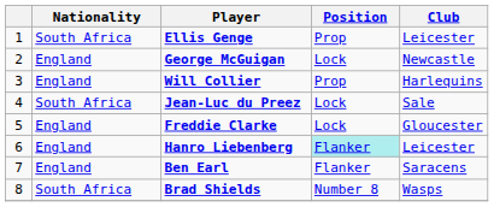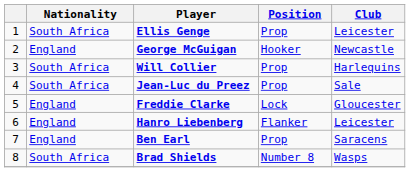 <table class="wikitable">
 <tr>
 <th width=20></th>
 <th width=120>Nationality</th>
 <th width=140>Player</th>
 <th width=80><a href='#'>Position</a></th>
 <th width=80><a href='#'>Club</a></th>
 </tr>
 <tr>
 <td align=center>1</td>
 <td> <a href='#'>South Africa</a></td>
 <td><strong><a href='#'>Ellis Genge</a></strong></td>
 <td><a href='#'>Prop</a></td>
 <td><a href='#'>Leicester</a></td>
 </tr>
 <tr>
 <td align=center>2</td>
 <td> <a href='#'>England</a></td>
 <td><strong><a href='#'>George McGuigan</a></strong></td>
-<td><a href='#'>Lock</a></td>
+<td><a href='#'>Hooker</a></td>
 <td><a href='#'>Newcastle</a></td>
 </tr>
 <tr>
 <td align=center>3</td>
-<td> <a href='#'>England</a></td>
+<td> <a href='#'>South Africa</a></td>
 <td><strong><a href='#'>Will Collier</a></strong></td>
 <td><a href='#'>Prop</a></td>
 <td><a href='#'>Harlequins</a></td>
 </tr>
 <tr>
 <td align=center>4</td>
 <td> <a href='#'>South Africa</a></td>
 <td><strong><a href='#'>Jean-Luc du Preez</a></strong></td>
-<td><a href='#'>Lock</a></td>
+<td><a href='#'>Prop</a></td>
 <td><a href='#'>Sale</a></td>
 </tr>
 <tr>
 <td align=center>5</td>
 <td> <a href='#'>England</a></td>
 <td><strong><a href='#'>Freddie Clarke</a></strong></td>
 <td><a href='#'>Lock</a></td>
 <td><a href='#'>Gloucester</a></td>
 </tr>
 <tr>
 <td align=center>6</td>
 <td> <a href='#'>England</a></td>
 <td><strong><a href='#'>Hanro Liebenberg</a></strong></td>
-<td style="background: paleturquoise;"><a href='#'>Flanker</a></td>
+<td><a href='#'>Flanker</a></td>
 <td><a href='#'>Leicester</a></td>
 </tr>
 <tr>
 <td align=center>7</td>
 <td> <a href='#'>England</a></td>
 <td><strong><a href='#'>Ben Earl</a></strong></td>
-<td><a href='#'>Flanker</a></td>
+<td><a href='#'>Prop</a></td>
 <td><a href='#'>Saracens</a></td>
 </tr>
 <tr>
 <td align=center>8</td>
 <td> <a href='#'>South Africa</a></td>
 <td><strong><a href='#'>Brad Shields</a></strong></td>
 <td><a href='#'>Number 8</a></td>
 <td><a href='#'>Wasps</a></td>
 </tr>
 <tr>
 </tr>
 </table>
